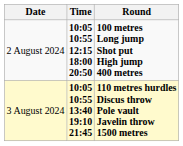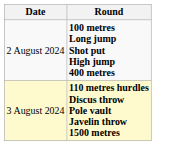 <table class="wikitable">
 <tr>
 <th>Date</th>
-<th>Time</th>
 <th>Round</th>
 </tr>
 <tr>
 <td>2 August 2024</td>
-<td><strong>10:05</strong><br><strong>10:55</strong><br><strong>12:15</strong><br><strong>18:00</strong><br><strong>20:50</strong></td>
 <td><strong>100 metres</strong><br><strong>Long jump</strong><br><strong>Shot put</strong><br><strong>High jump</strong><br><strong>400 metres</strong></td>
 </tr>
 <tr style=background:lemonchiffon>
 <td>3 August 2024</td>
-<td><strong>10:05</strong><br><strong>10:55</strong><br><strong>13:40</strong><br><strong>19:10</strong><br><strong>21:45</strong></td>
 <td><strong>110 metres hurdles</strong><br><strong>Discus throw</strong><br><strong>Pole vault</strong><br><strong>Javelin throw</strong><br><strong>1500 metres</strong></td>
 </tr>
 </table>
